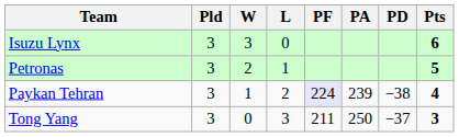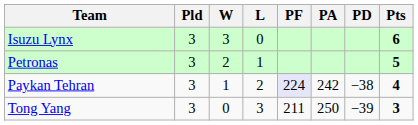 <table class=wikitable style="text-align:center">
 <tr>
 <th width=180>Team</th>
 <th width=30>Pld</th>
 <th width=30>W</th>
 <th width=30>L</th>
 <th width=30>PF</th>
 <th width=30>PA</th>
 <th width=30>PD</th>
 <th width=30>Pts</th>
 </tr>
 <tr bgcolor="#ccffcc">
 <td align=left> <a href='#'>Isuzu Lynx</a></td>
 <td>3</td>
 <td>3</td>
 <td>0</td>
 <td></td>
 <td></td>
 <td></td>
 <td><strong>6</strong></td>
 </tr>
 <tr bgcolor="#ccffcc">
 <td align=left> <a href='#'>Petronas</a></td>
 <td>3</td>
 <td>2</td>
 <td>1</td>
 <td></td>
 <td></td>
 <td></td>
 <td><strong>5</strong></td>
 </tr>
 <tr align=center>
 <td align=left> <a href='#'>Paykan Tehran</a></td>
 <td>3</td>
 <td>1</td>
 <td>2</td>
 <td style="background: lavender;">224</td>
-<td>239</td>
+<td>242</td>
 <td>−38</td>
 <td><strong>4</strong></td>
 </tr>
 <tr align=center>
 <td align=left> <a href='#'>Tong Yang</a></td>
 <td>3</td>
 <td>0</td>
 <td>3</td>
 <td>211</td>
 <td>250</td>
-<td>−37</td>
+<td>−39</td>
 <td><strong>3</strong></td>
 </tr>
 </table>
